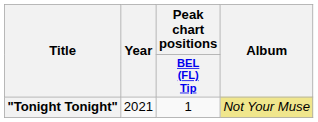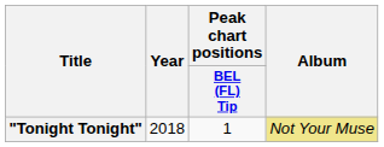 <table class="wikitable plainrowheaders" style="text-align:center;">
 <tr>
 <th scope="col" rowspan="2">Title</th>
 <th scope="col" rowspan="2">Year</th>
 <th scope="col" colspan="1">Peak chart positions</th>
 <th scope="col" rowspan="2">Album</th>
 </tr>
 <tr>
 <th scope="col" style="width:3em;font-size:85%;"><a href='#'>BEL<br>(FL)<br>Tip</a><br></th>
 </tr>
 <tr>
 <th scope="row">"Tonight Tonight"</th>
-<td>2021</td>
+<td>2018</td>
 <td>1</td>
 <td style="background: khaki;"><em>Not Your Muse</em></td>
 </tr>
 </table>
